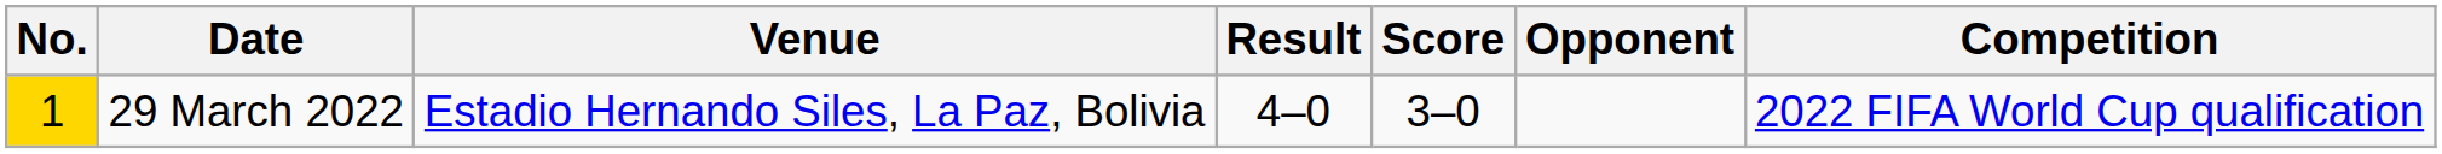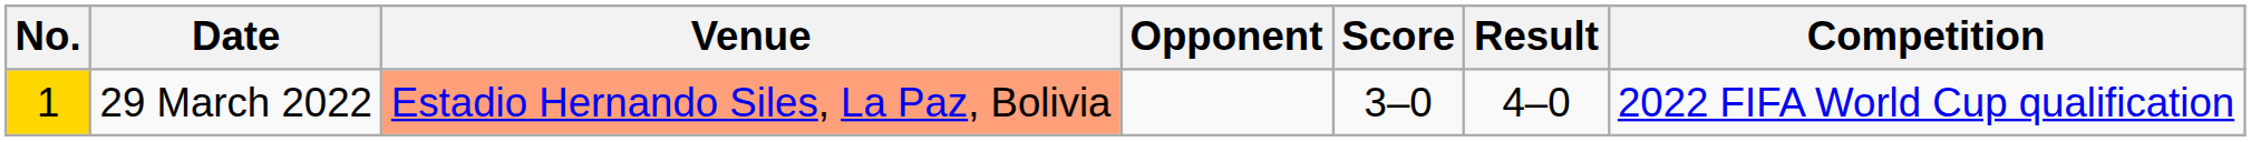 <table class="wikitable sortable">
 <tr>
 <th>No.</th>
 <th>Date</th>
 <th>Venue</th>
+<th>Opponent</th>
+<th>Score</th>
 <th>Result</th>
-<th>Score</th>
-<th>Opponent</th>
 <th>Competition</th>
 </tr>
 <tr>
 <td align="center" style="background: gold;">1</td>
 <td>29 March 2022</td>
-<td><a href='#'>Estadio Hernando Siles</a>, <a href='#'>La Paz</a>, Bolivia</td>
+<td style="background: lightsalmon;"><a href='#'>Estadio Hernando Siles</a>, <a href='#'>La Paz</a>, Bolivia</td>
+<td></td>
+<td align="center">3–0</td>
 <td align="center">4–0</td>
-<td align="center">3–0</td>
-<td></td>
 <td><a href='#'>2022 FIFA World Cup qualification</a></td>
 </tr>
 </table>
